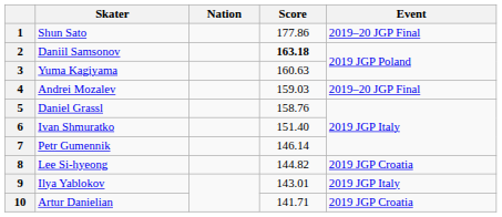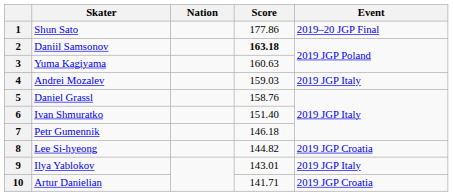 <table class="wikitable sortable" style="text-align:left; width:75%">
 <tr>
 <th scope="col"></th>
 <th scope="col">Skater</th>
 <th scope="col">Nation</th>
 <th scope="col">Score</th>
 <th scope="col">Event</th>
 </tr>
 <tr>
 <th scope="row">1</th>
 <td><a href='#'>Shun Sato</a></td>
 <td></td>
 <td style="text-align:center;">177.86</td>
 <td><a href='#'>2019–20 JGP Final</a></td>
 </tr>
 <tr>
 <th scope="row">2</th>
 <td><a href='#'>Daniil Samsonov</a></td>
 <td></td>
 <td style="text-align:center;"><strong>163.18</strong></td>
 <td rowspan="2"><a href='#'>2019 JGP Poland</a></td>
 </tr>
 <tr>
 <th scope="row">3</th>
 <td><a href='#'>Yuma Kagiyama</a></td>
 <td></td>
 <td style="text-align:center;">160.63</td>
 </tr>
 <tr>
 <th scope="row">4</th>
 <td><a href='#'>Andrei Mozalev</a></td>
 <td></td>
 <td style="text-align:center;">159.03</td>
-<td><a href='#'>2019–20 JGP Final</a></td>
+<td><a href='#'>2019 JGP Italy</a></td>
 </tr>
 <tr>
 <th scope="row">5</th>
 <td><a href='#'>Daniel Grassl</a></td>
 <td></td>
 <td style="text-align:center;">158.76</td>
 <td rowspan="3"><a href='#'>2019 JGP Italy</a></td>
 </tr>
 <tr>
 <th scope="row">6</th>
 <td><a href='#'>Ivan Shmuratko</a></td>
 <td></td>
 <td style="text-align:center;">151.40</td>
 </tr>
 <tr>
 <th scope="row">7</th>
 <td><a href='#'>Petr Gumennik</a></td>
 <td></td>
-<td style="text-align:center;">146.14</td>
+<td style="text-align:center;">146.18</td>
 </tr>
 <tr>
 <th scope="row">8</th>
 <td><a href='#'>Lee Si-hyeong</a></td>
 <td></td>
 <td style="text-align:center;">144.82</td>
 <td><a href='#'>2019 JGP Croatia</a></td>
 </tr>
 <tr>
 <th scope="row">9</th>
 <td><a href='#'>Ilya Yablokov</a></td>
 <td rowspan="2"></td>
 <td style="text-align:center;">143.01</td>
 <td><a href='#'>2019 JGP Italy</a></td>
 </tr>
 <tr>
 <th scope="row">10</th>
 <td><a href='#'>Artur Danielian</a></td>
 <td style="text-align:center;">141.71</td>
 <td><a href='#'>2019 JGP Croatia</a></td>
 </tr>
 </table>
